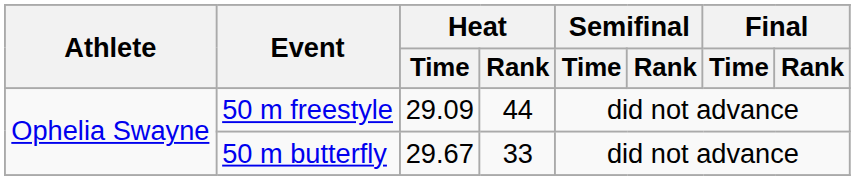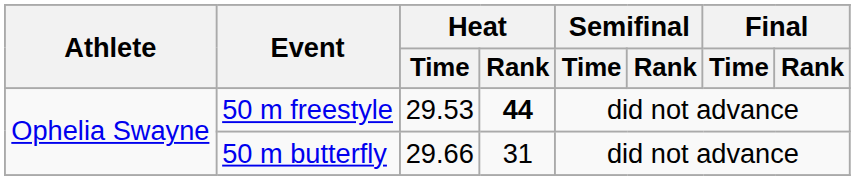 <table class=wikitable style=font-size:90%>
 <tr>
 <th rowspan=2>Athlete</th>
 <th rowspan=2>Event</th>
 <th colspan=2>Heat</th>
 <th colspan=2>Semifinal</th>
 <th colspan=2>Final</th>
 </tr>
 <tr style=font-size:95%>
 <th>Time</th>
 <th>Rank</th>
 <th>Time</th>
 <th>Rank</th>
 <th>Time</th>
 <th>Rank</th>
 </tr>
 <tr align=center>
 <td align=left rowspan=2><a href='#'>Ophelia Swayne</a></td>
 <td align=left><a href='#'>50 m freestyle</a></td>
-<td>29.09</td>
-<td>44</td>
+<td>29.53</td>
+<td><strong>44</strong></td>
 <td colspan=4>did not advance</td>
 </tr>
 <tr align=center>
 <td align=left><a href='#'>50 m butterfly</a></td>
-<td>29.67</td>
-<td>33</td>
+<td>29.66</td>
+<td>31</td>
 <td colspan=4>did not advance</td>
 </tr>
 </table>
